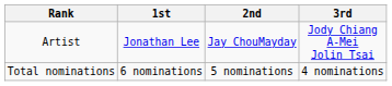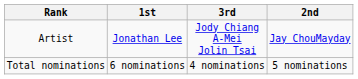 <table class="wikitable">
 <tr>
 <th>Rank</th>
 <th>1st</th>
+<th>3rd</th>
 <th>2nd</th>
-<th>3rd</th>
 </tr>
 <tr align=center>
 <td>Artist</td>
 <td><a href='#'>Jonathan Lee</a></td>
+<td><a href='#'>Jody Chiang</a><br><a href='#'>A-Mei</a><br><a href='#'>Jolin Tsai</a></td>
 <td><a href='#'>Jay Chou</a><a href='#'>Mayday</a></td>
-<td><a href='#'>Jody Chiang</a><br><a href='#'>A-Mei</a><br><a href='#'>Jolin Tsai</a></td>
 </tr>
 <tr align=center>
 <td>Total nominations</td>
 <td>6 nominations</td>
+<td>4 nominations</td>
 <td>5 nominations</td>
-<td>4 nominations</td>
 </tr>
 </table>
